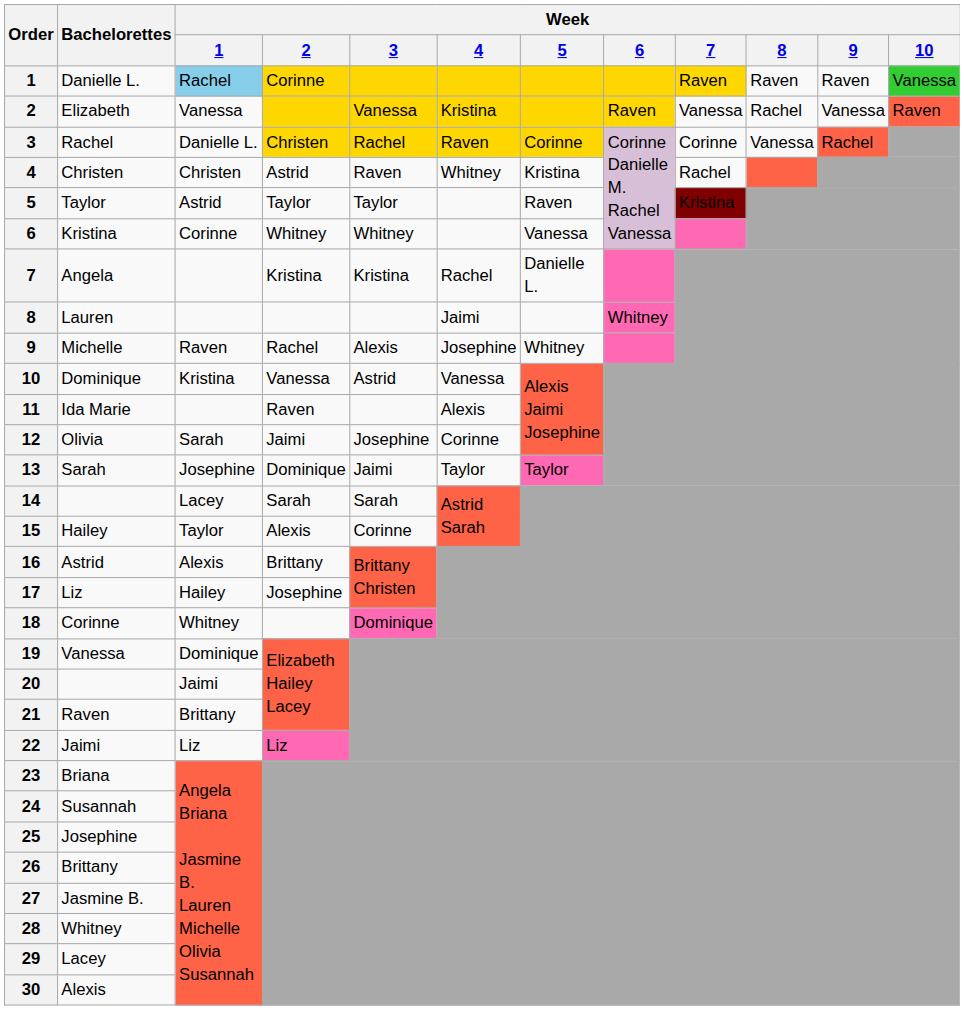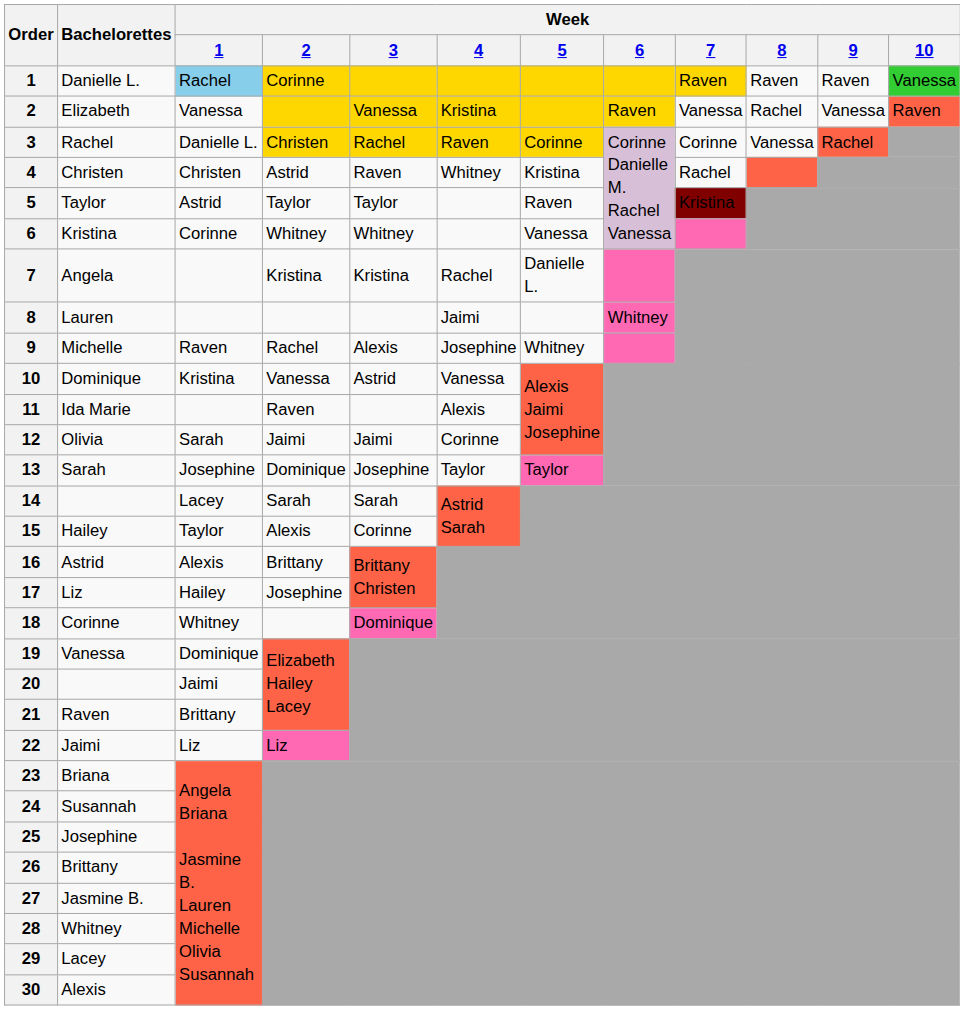 <table class="wikitable" style="line-height:22px" style="text-align:center" font-size:95%;>
 <tr>
 <th rowspan="2">Order</th>
 <th rowspan="2">Bachelorettes</th>
 <th colspan="10">Week</th>
 </tr>
 <tr>
 <th><a href='#'>1</a></th>
 <th><a href='#'>2</a></th>
 <th><a href='#'>3</a></th>
 <th><a href='#'>4</a></th>
 <th><a href='#'>5</a></th>
 <th><a href='#'>6</a></th>
 <th><a href='#'>7</a></th>
 <th><a href='#'>8</a></th>
 <th><a href='#'>9</a></th>
 <th><a href='#'>10</a></th>
 </tr>
 <tr>
 <th>1</th>
 <td>Danielle L.</td>
 <td bgcolor="skyblue">Rachel</td>
 <td bgcolor="gold">Corinne</td>
 <td bgcolor="gold"></td>
 <td bgcolor="gold"></td>
 <td bgcolor="gold"></td>
 <td bgcolor="gold"></td>
 <td bgcolor= "gold">Raven</td>
 <td>Raven</td>
 <td>Raven</td>
 <td bgcolor="limegreen">Vanessa</td>
 </tr>
 <tr>
 <th>2</th>
 <td>Elizabeth</td>
 <td>Vanessa</td>
 <td bgcolor="gold"></td>
 <td bgcolor="gold">Vanessa</td>
 <td bgcolor="gold">Kristina</td>
 <td bgcolor="gold"></td>
 <td bgcolor="gold">Raven</td>
 <td>Vanessa</td>
 <td>Rachel</td>
 <td>Vanessa</td>
 <td bgcolor="tomato">Raven</td>
 </tr>
 <tr>
 <th>3</th>
 <td>Rachel</td>
 <td>Danielle L.</td>
 <td bgcolor="gold">Christen</td>
 <td bgcolor="gold">Rachel</td>
 <td bgcolor="gold">Raven</td>
 <td bgcolor="gold">Corinne</td>
 <td rowspan="4" bgcolor="thistle">Corinne<br>Danielle M.<br>Rachel<br>Vanessa</td>
 <td>Corinne</td>
 <td>Vanessa</td>
 <td bgcolor="tomato">Rachel</td>
 <td bgcolor="darkgray" colspan="1" rowspan="1"></td>
 </tr>
 <tr>
 <th>4</th>
 <td>Christen</td>
 <td>Christen</td>
 <td>Astrid</td>
 <td>Raven</td>
 <td>Whitney</td>
 <td>Kristina</td>
 <td>Rachel</td>
 <td bgcolor="tomato"></td>
 <td bgcolor="darkgray" colspan="2" rowspan="1"></td>
 </tr>
 <tr>
 <th>5</th>
 <td>Taylor</td>
 <td>Astrid</td>
 <td>Taylor</td>
 <td>Taylor</td>
 <td></td>
 <td>Raven</td>
 <td bgcolor="maroon"><span>Kristina</span></td>
 <td bgcolor="darkgray" colspan="3" rowspan="2"></td>
 </tr>
 <tr>
 <th>6</th>
 <td>Kristina</td>
 <td>Corinne</td>
 <td>Whitney</td>
 <td>Whitney</td>
 <td></td>
 <td>Vanessa</td>
 <td bgcolor="hotpink"></td>
 </tr>
 <tr>
 <th>7</th>
 <td>Angela</td>
 <td></td>
 <td>Kristina</td>
 <td>Kristina</td>
 <td>Rachel</td>
 <td>Danielle L.</td>
 <td bgcolor="hotpink"></td>
 <td bgcolor="darkgray" colspan="7" rowspan="3"></td>
 </tr>
 <tr>
 <th>8</th>
 <td>Lauren</td>
 <td></td>
 <td></td>
 <td></td>
 <td>Jaimi</td>
 <td></td>
 <td bgcolor="hotpink">Whitney</td>
 </tr>
 <tr>
 <th>9</th>
 <td>Michelle</td>
 <td>Raven</td>
 <td>Rachel</td>
 <td>Alexis</td>
 <td>Josephine</td>
 <td>Whitney</td>
 <td bgcolor="hotpink"></td>
 </tr>
 <tr>
 <th>10</th>
 <td>Dominique</td>
 <td>Kristina</td>
 <td>Vanessa</td>
 <td>Astrid</td>
 <td>Vanessa</td>
 <td bgcolor="tomato" rowspan="3">Alexis<br>Jaimi<br>Josephine</td>
 <td bgcolor="darkgray" colspan="7" rowspan="4"></td>
 </tr>
 <tr>
 <th>11</th>
 <td>Ida Marie</td>
 <td></td>
 <td>Raven</td>
 <td></td>
 <td>Alexis</td>
 </tr>
 <tr>
 <th>12</th>
 <td>Olivia</td>
 <td>Sarah</td>
 <td>Jaimi</td>
-<td>Josephine</td>
+<td>Jaimi</td>
 <td>Corinne</td>
 </tr>
 <tr>
 <th>13</th>
 <td>Sarah</td>
 <td>Josephine</td>
 <td>Dominique</td>
-<td>Jaimi</td>
+<td>Josephine</td>
 <td>Taylor</td>
 <td bgcolor="hotpink">Taylor</td>
 </tr>
 <tr>
 <th>14</th>
 <td></td>
 <td>Lacey</td>
 <td>Sarah</td>
 <td>Sarah</td>
 <td bgcolor="tomato" rowspan="2">Astrid<br>Sarah</td>
 <td bgcolor="darkgray" colspan="7" rowspan="2"></td>
 </tr>
 <tr>
 <th>15</th>
 <td>Hailey</td>
 <td>Taylor</td>
 <td>Alexis</td>
 <td>Corinne</td>
 </tr>
 <tr>
 <th>16</th>
 <td>Astrid</td>
 <td>Alexis</td>
 <td>Brittany</td>
 <td bgcolor="tomato" rowspan="2">Brittany<br>Christen</td>
 <td bgcolor="darkgray" colspan="8" rowspan="3"></td>
 </tr>
 <tr>
 <th>17</th>
 <td>Liz</td>
 <td>Hailey</td>
 <td>Josephine</td>
 </tr>
 <tr>
 <th>18</th>
 <td>Corinne</td>
 <td>Whitney</td>
 <td></td>
 <td bgcolor="hotpink">Dominique</td>
 </tr>
 <tr>
 <th>19</th>
 <td>Vanessa</td>
 <td>Dominique</td>
 <td bgcolor="tomato" rowspan="3">Elizabeth<br>Hailey<br>Lacey</td>
 <td bgcolor="darkgray" colspan="9" rowspan="4"></td>
 </tr>
 <tr>
 <th>20</th>
 <td></td>
 <td>Jaimi</td>
 </tr>
 <tr>
 <th>21</th>
 <td>Raven</td>
 <td>Brittany</td>
 </tr>
 <tr>
 <th>22</th>
 <td>Jaimi</td>
 <td>Liz</td>
 <td bgcolor="hotpink">Liz</td>
 </tr>
 <tr>
 <th>23</th>
 <td>Briana</td>
 <td rowspan="9" bgcolor="tomato" Angela>Angela<br>Briana<br><br>Jasmine B.<br>Lauren<br>Michelle<br>Olivia<br>Susannah</td>
 <td bgcolor="darkgray" colspan="10" rowspan="8"></td>
 </tr>
 <tr>
 <th>24</th>
 <td>Susannah</td>
 </tr>
 <tr>
 <th>25</th>
 <td>Josephine</td>
 </tr>
 <tr>
 <th>26</th>
 <td>Brittany</td>
 </tr>
 <tr>
 <th>27</th>
 <td>Jasmine B.</td>
 </tr>
 <tr>
 <th>28</th>
 <td>Whitney</td>
 </tr>
 <tr>
 <th>29</th>
 <td>Lacey</td>
 </tr>
 <tr>
 <th>30</th>
 <td>Alexis</td>
 </tr>
 </table>
